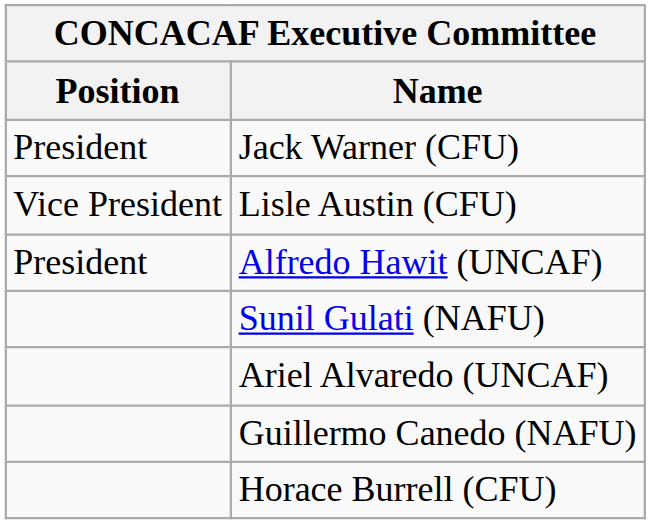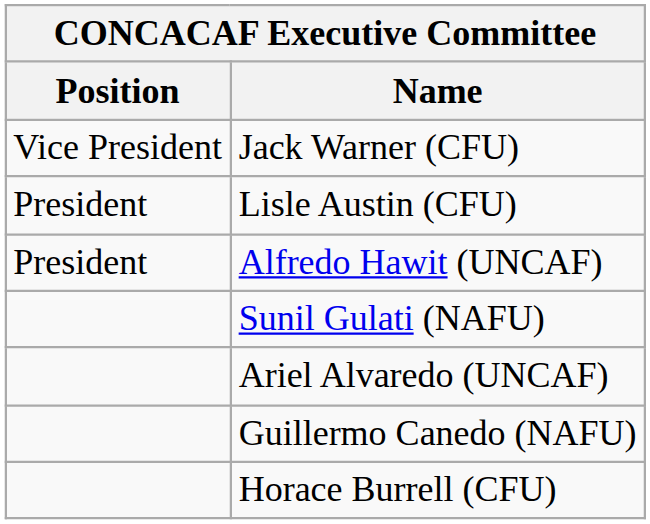 <table class="wikitable" align="right">
 <tr>
 <th colspan="2">CONCACAF Executive Committee</th>
 </tr>
 <tr>
 <th>Position</th>
 <th>Name</th>
 </tr>
 <tr>
-<td>President</td>
+<td>Vice President</td>
 <td> Jack Warner (CFU)</td>
 </tr>
 <tr>
-<td>Vice President</td>
+<td>President</td>
 <td> Lisle Austin (CFU)</td>
 </tr>
 <tr>
 <td>President</td>
 <td> <a href='#'>Alfredo Hawit</a> (UNCAF)</td>
 </tr>
 <tr>
 <td></td>
 <td> <a href='#'>Sunil Gulati</a> (NAFU)</td>
 </tr>
 <tr>
 <td></td>
 <td> Ariel Alvaredo (UNCAF)</td>
 </tr>
 <tr>
 <td></td>
 <td> Guillermo Canedo  (NAFU)</td>
 </tr>
 <tr>
 <td></td>
 <td> Horace Burrell (CFU)</td>
 </tr>
 </table>
